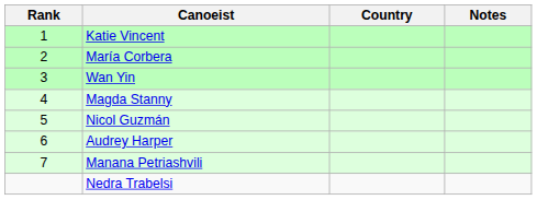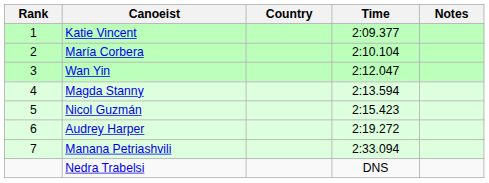 <table class="wikitable" style="text-align:center;width: 50%">
 <tr>
 <th>Rank</th>
 <th>Canoeist</th>
 <th>Country</th>
+<th>Time</th>
 <th>Notes</th>
 </tr>
 <tr bgcolor=bbffbb>
 <td>1</td>
 <td align="left"><a href='#'>Katie Vincent</a></td>
 <td align="left"></td>
+<td>2:09.377</td>
 <td></td>
 </tr>
 <tr bgcolor=bbffbb>
 <td>2</td>
 <td align="left"><a href='#'>María Corbera</a></td>
 <td align="left"></td>
+<td>2:10.104</td>
 <td></td>
 </tr>
 <tr bgcolor=bbffbb>
 <td>3</td>
 <td align="left"><a href='#'>Wan Yin</a></td>
 <td align="left"></td>
+<td>2:12.047</td>
 <td></td>
 </tr>
 <tr bgcolor=ddffdd>
 <td>4</td>
 <td align="left"><a href='#'>Magda Stanny</a></td>
 <td align="left"></td>
+<td>2:13.594</td>
 <td></td>
 </tr>
 <tr bgcolor=ddffdd>
 <td>5</td>
 <td align="left"><a href='#'>Nicol Guzmán</a></td>
 <td align="left"></td>
+<td>2:15.423</td>
 <td></td>
 </tr>
 <tr bgcolor=ddffdd>
 <td>6</td>
 <td align="left"><a href='#'>Audrey Harper</a></td>
 <td align="left"></td>
+<td>2:19.272</td>
 <td></td>
 </tr>
 <tr bgcolor=ddffdd>
 <td>7</td>
 <td align="left"><a href='#'>Manana Petriashvili</a></td>
 <td align="left"></td>
+<td>2:33.094</td>
 <td></td>
 </tr>
 <tr>
 <td></td>
 <td align="left"><a href='#'>Nedra Trabelsi</a></td>
 <td align="left"></td>
+<td>DNS</td>
 <td></td>
 </tr>
 </table>
